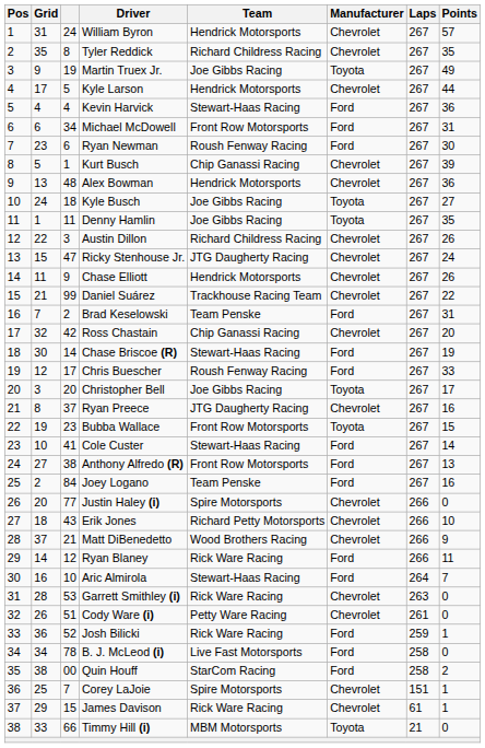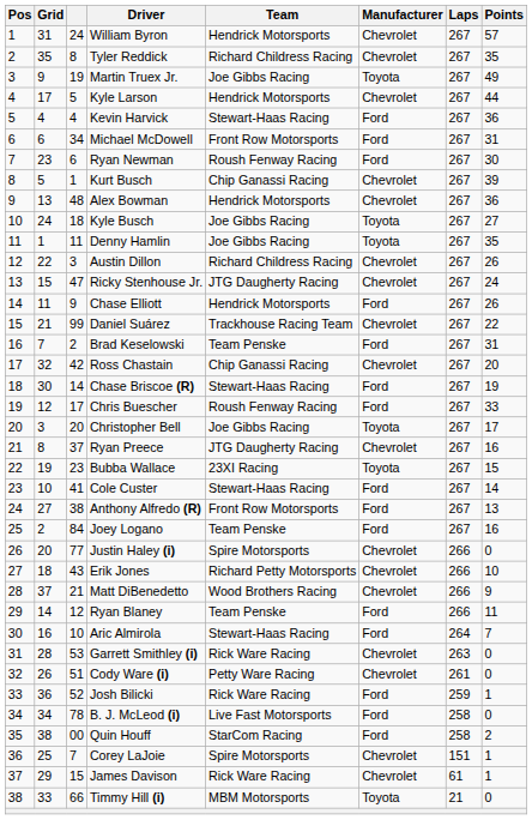 <table class="wikitable" style="font-size:98%">
 <tr>
 <th>Pos</th>
 <th>Grid</th>
 <th></th>
 <th>Driver</th>
 <th>Team</th>
 <th>Manufacturer</th>
 <th>Laps</th>
 <th>Points</th>
 </tr>
 <tr>
 <td>1</td>
 <td>31</td>
 <td>24</td>
 <td>William Byron</td>
 <td>Hendrick Motorsports</td>
 <td>Chevrolet</td>
 <td>267</td>
 <td>57</td>
 </tr>
 <tr>
 <td>2</td>
 <td>35</td>
 <td>8</td>
 <td>Tyler Reddick</td>
 <td>Richard Childress Racing</td>
 <td>Chevrolet</td>
 <td>267</td>
 <td>35</td>
 </tr>
 <tr>
 <td>3</td>
 <td>9</td>
 <td>19</td>
 <td>Martin Truex Jr.</td>
 <td>Joe Gibbs Racing</td>
 <td>Toyota</td>
 <td>267</td>
 <td>49</td>
 </tr>
 <tr>
 <td>4</td>
 <td>17</td>
 <td>5</td>
 <td>Kyle Larson</td>
 <td>Hendrick Motorsports</td>
 <td>Chevrolet</td>
 <td>267</td>
 <td>44</td>
 </tr>
 <tr>
 <td>5</td>
 <td>4</td>
 <td>4</td>
 <td>Kevin Harvick</td>
 <td>Stewart-Haas Racing</td>
 <td>Ford</td>
 <td>267</td>
 <td>36</td>
 </tr>
 <tr>
 <td>6</td>
 <td>6</td>
 <td>34</td>
 <td>Michael McDowell</td>
 <td>Front Row Motorsports</td>
 <td>Ford</td>
 <td>267</td>
 <td>31</td>
 </tr>
 <tr>
 <td>7</td>
 <td>23</td>
 <td>6</td>
 <td>Ryan Newman</td>
 <td>Roush Fenway Racing</td>
 <td>Ford</td>
 <td>267</td>
 <td>30</td>
 </tr>
 <tr>
 <td>8</td>
 <td>5</td>
 <td>1</td>
 <td>Kurt Busch</td>
 <td>Chip Ganassi Racing</td>
 <td>Chevrolet</td>
 <td>267</td>
 <td>39</td>
 </tr>
 <tr>
 <td>9</td>
 <td>13</td>
 <td>48</td>
 <td>Alex Bowman</td>
 <td>Hendrick Motorsports</td>
 <td>Chevrolet</td>
 <td>267</td>
 <td>36</td>
 </tr>
 <tr>
 <td>10</td>
 <td>24</td>
 <td>18</td>
 <td>Kyle Busch</td>
 <td>Joe Gibbs Racing</td>
 <td>Toyota</td>
 <td>267</td>
 <td>27</td>
 </tr>
 <tr>
 <td>11</td>
 <td>1</td>
 <td>11</td>
 <td>Denny Hamlin</td>
 <td>Joe Gibbs Racing</td>
 <td>Toyota</td>
 <td>267</td>
 <td>35</td>
 </tr>
 <tr>
 <td>12</td>
 <td>22</td>
 <td>3</td>
 <td>Austin Dillon</td>
 <td>Richard Childress Racing</td>
 <td>Chevrolet</td>
 <td>267</td>
 <td>26</td>
 </tr>
 <tr>
 <td>13</td>
 <td>15</td>
 <td>47</td>
 <td>Ricky Stenhouse Jr.</td>
 <td>JTG Daugherty Racing</td>
 <td>Chevrolet</td>
 <td>267</td>
 <td>24</td>
 </tr>
 <tr>
 <td>14</td>
 <td>11</td>
 <td>9</td>
 <td>Chase Elliott</td>
 <td>Hendrick Motorsports</td>
-<td>Chevrolet</td>
+<td>Ford</td>
 <td>267</td>
 <td>26</td>
 </tr>
 <tr>
 <td>15</td>
 <td>21</td>
 <td>99</td>
 <td>Daniel Suárez</td>
 <td>Trackhouse Racing Team</td>
 <td>Chevrolet</td>
 <td>267</td>
 <td>22</td>
 </tr>
 <tr>
 <td>16</td>
 <td>7</td>
 <td>2</td>
 <td>Brad Keselowski</td>
 <td>Team Penske</td>
 <td>Ford</td>
 <td>267</td>
 <td>31</td>
 </tr>
 <tr>
 <td>17</td>
 <td>32</td>
 <td>42</td>
 <td>Ross Chastain</td>
 <td>Chip Ganassi Racing</td>
 <td>Chevrolet</td>
 <td>267</td>
 <td>20</td>
 </tr>
 <tr>
 <td>18</td>
 <td>30</td>
 <td>14</td>
 <td>Chase Briscoe <strong>(R)</strong></td>
 <td>Stewart-Haas Racing</td>
 <td>Ford</td>
 <td>267</td>
 <td>19</td>
 </tr>
 <tr>
 <td>19</td>
 <td>12</td>
 <td>17</td>
 <td>Chris Buescher</td>
 <td>Roush Fenway Racing</td>
 <td>Ford</td>
 <td>267</td>
 <td>33</td>
 </tr>
 <tr>
 <td>20</td>
 <td>3</td>
 <td>20</td>
 <td>Christopher Bell</td>
 <td>Joe Gibbs Racing</td>
 <td>Toyota</td>
 <td>267</td>
 <td>17</td>
 </tr>
 <tr>
 <td>21</td>
 <td>8</td>
 <td>37</td>
 <td>Ryan Preece</td>
 <td>JTG Daugherty Racing</td>
 <td>Chevrolet</td>
 <td>267</td>
 <td>16</td>
 </tr>
 <tr>
 <td>22</td>
 <td>19</td>
 <td>23</td>
 <td>Bubba Wallace</td>
-<td>Front Row Motorsports</td>
+<td>23XI Racing</td>
 <td>Toyota</td>
 <td>267</td>
 <td>15</td>
 </tr>
 <tr>
 <td>23</td>
 <td>10</td>
 <td>41</td>
 <td>Cole Custer</td>
 <td>Stewart-Haas Racing</td>
 <td>Ford</td>
 <td>267</td>
 <td>14</td>
 </tr>
 <tr>
 <td>24</td>
 <td>27</td>
 <td>38</td>
 <td>Anthony Alfredo <strong>(R)</strong></td>
 <td>Front Row Motorsports</td>
 <td>Ford</td>
 <td>267</td>
 <td>13</td>
 </tr>
 <tr>
 <td>25</td>
 <td>2</td>
 <td>84</td>
 <td>Joey Logano</td>
 <td>Team Penske</td>
 <td>Ford</td>
 <td>267</td>
 <td>16</td>
 </tr>
 <tr>
 <td>26</td>
 <td>20</td>
 <td>77</td>
 <td>Justin Haley <strong>(i)</strong></td>
 <td>Spire Motorsports</td>
 <td>Chevrolet</td>
 <td>266</td>
 <td>0</td>
 </tr>
 <tr>
 <td>27</td>
 <td>18</td>
 <td>43</td>
 <td>Erik Jones</td>
 <td>Richard Petty Motorsports</td>
 <td>Chevrolet</td>
 <td>266</td>
 <td>10</td>
 </tr>
 <tr>
 <td>28</td>
 <td>37</td>
 <td>21</td>
 <td>Matt DiBenedetto</td>
 <td>Wood Brothers Racing</td>
 <td>Chevrolet</td>
 <td>266</td>
 <td>9</td>
 </tr>
 <tr>
 <td>29</td>
 <td>14</td>
 <td>12</td>
 <td>Ryan Blaney</td>
-<td>Rick Ware Racing</td>
+<td>Team Penske</td>
 <td>Ford</td>
 <td>266</td>
 <td>11</td>
 </tr>
 <tr>
 <td>30</td>
 <td>16</td>
 <td>10</td>
 <td>Aric Almirola</td>
 <td>Stewart-Haas Racing</td>
 <td>Ford</td>
 <td>264</td>
 <td>7</td>
 </tr>
 <tr>
 <td>31</td>
 <td>28</td>
 <td>53</td>
 <td>Garrett Smithley <strong>(i)</strong></td>
 <td>Rick Ware Racing</td>
 <td>Chevrolet</td>
 <td>263</td>
 <td>0</td>
 </tr>
 <tr>
 <td>32</td>
 <td>26</td>
 <td>51</td>
 <td>Cody Ware <strong>(i)</strong></td>
 <td>Petty Ware Racing</td>
 <td>Chevrolet</td>
 <td>261</td>
 <td>0</td>
 </tr>
 <tr>
 <td>33</td>
 <td>36</td>
 <td>52</td>
 <td>Josh Bilicki</td>
 <td>Rick Ware Racing</td>
 <td>Ford</td>
 <td>259</td>
 <td>1</td>
 </tr>
 <tr>
 <td>34</td>
 <td>34</td>
 <td>78</td>
 <td>B. J. McLeod <strong>(i)</strong></td>
 <td>Live Fast Motorsports</td>
 <td>Ford</td>
 <td>258</td>
 <td>0</td>
 </tr>
 <tr>
 <td>35</td>
 <td>38</td>
 <td>00</td>
 <td>Quin Houff</td>
 <td>StarCom Racing</td>
 <td>Ford</td>
 <td>258</td>
 <td>2</td>
 </tr>
 <tr>
 <td>36</td>
 <td>25</td>
 <td>7</td>
 <td>Corey LaJoie</td>
 <td>Spire Motorsports</td>
 <td>Chevrolet</td>
 <td>151</td>
 <td>1</td>
 </tr>
 <tr>
 <td>37</td>
 <td>29</td>
 <td>15</td>
 <td>James Davison</td>
 <td>Rick Ware Racing</td>
 <td>Chevrolet</td>
 <td>61</td>
 <td>1</td>
 </tr>
 <tr>
 <td>38</td>
 <td>33</td>
 <td>66</td>
 <td>Timmy Hill <strong>(i)</strong></td>
 <td>MBM Motorsports</td>
 <td>Toyota</td>
 <td>21</td>
 <td>0</td>
 </tr>
 <tr>
 <th colspan="8"></th>
 </tr>
 </table>
